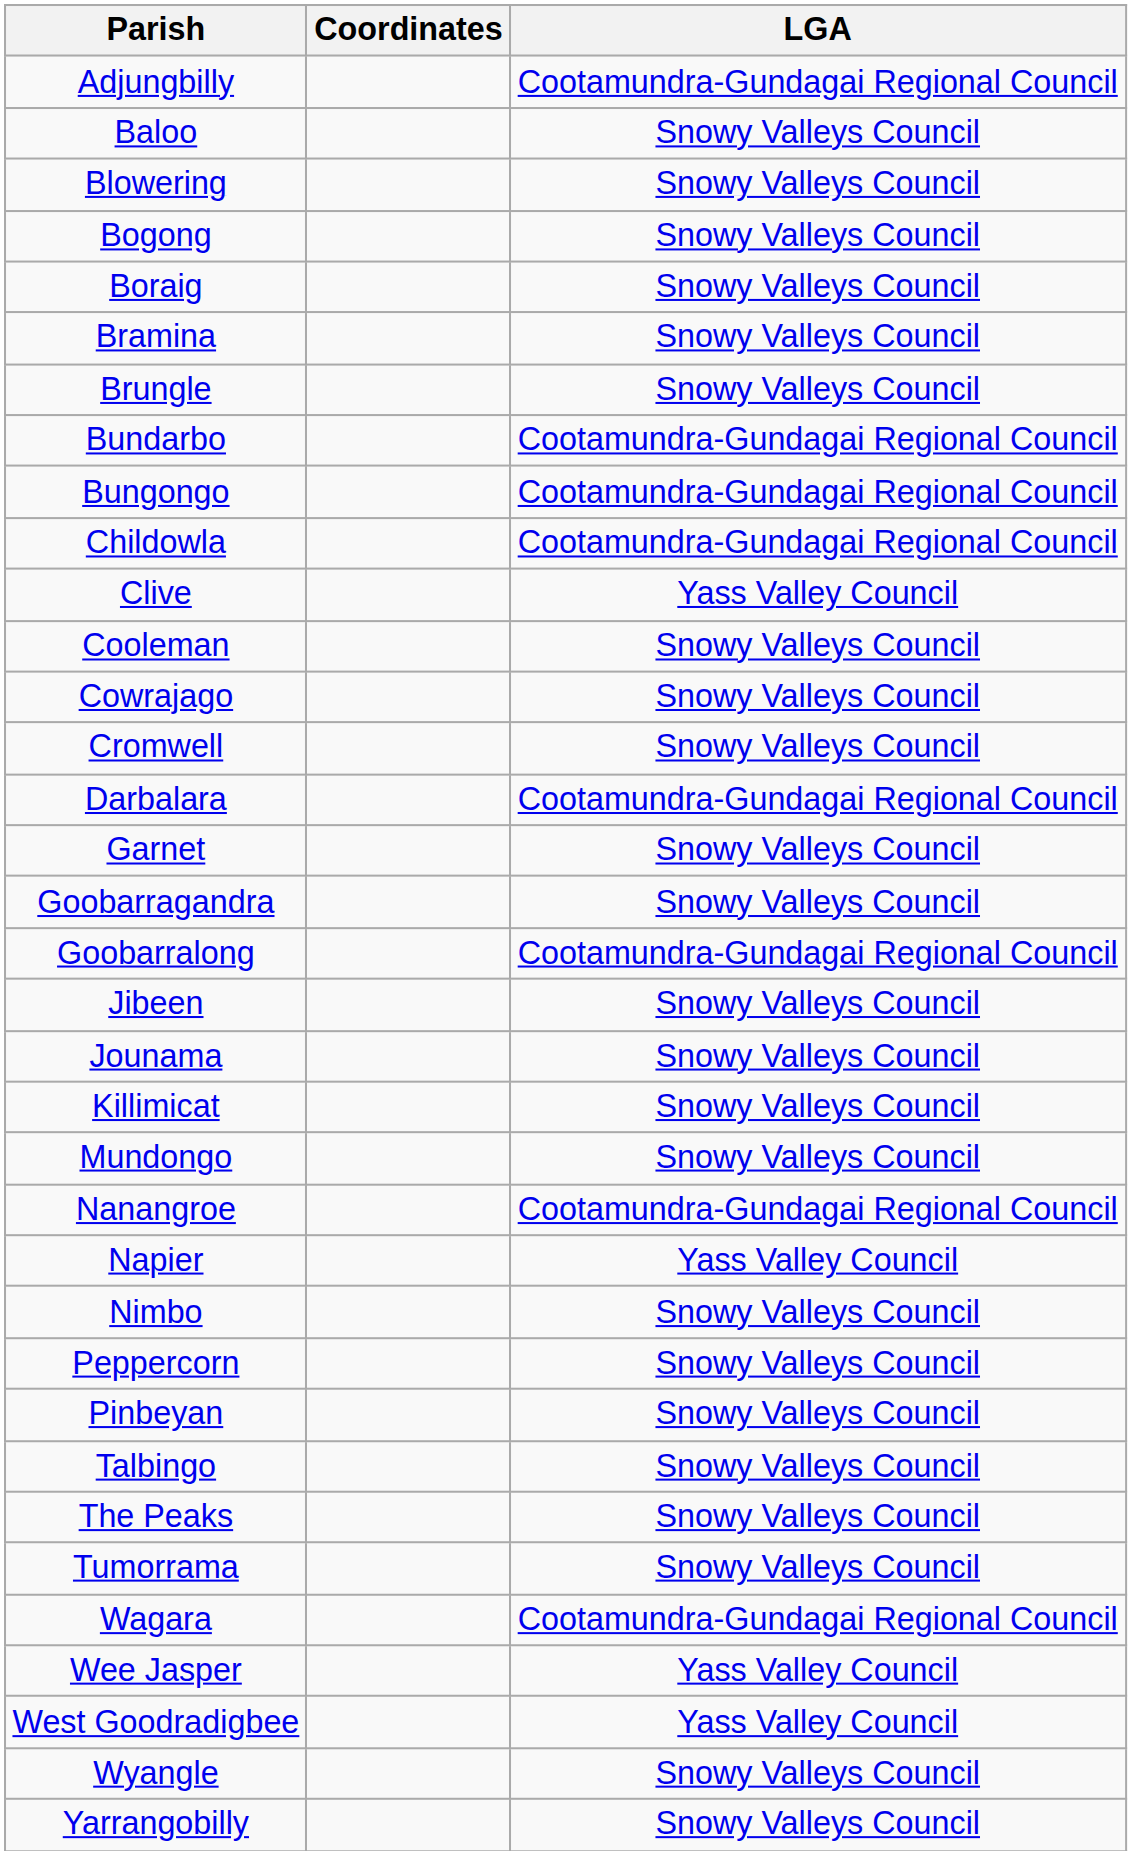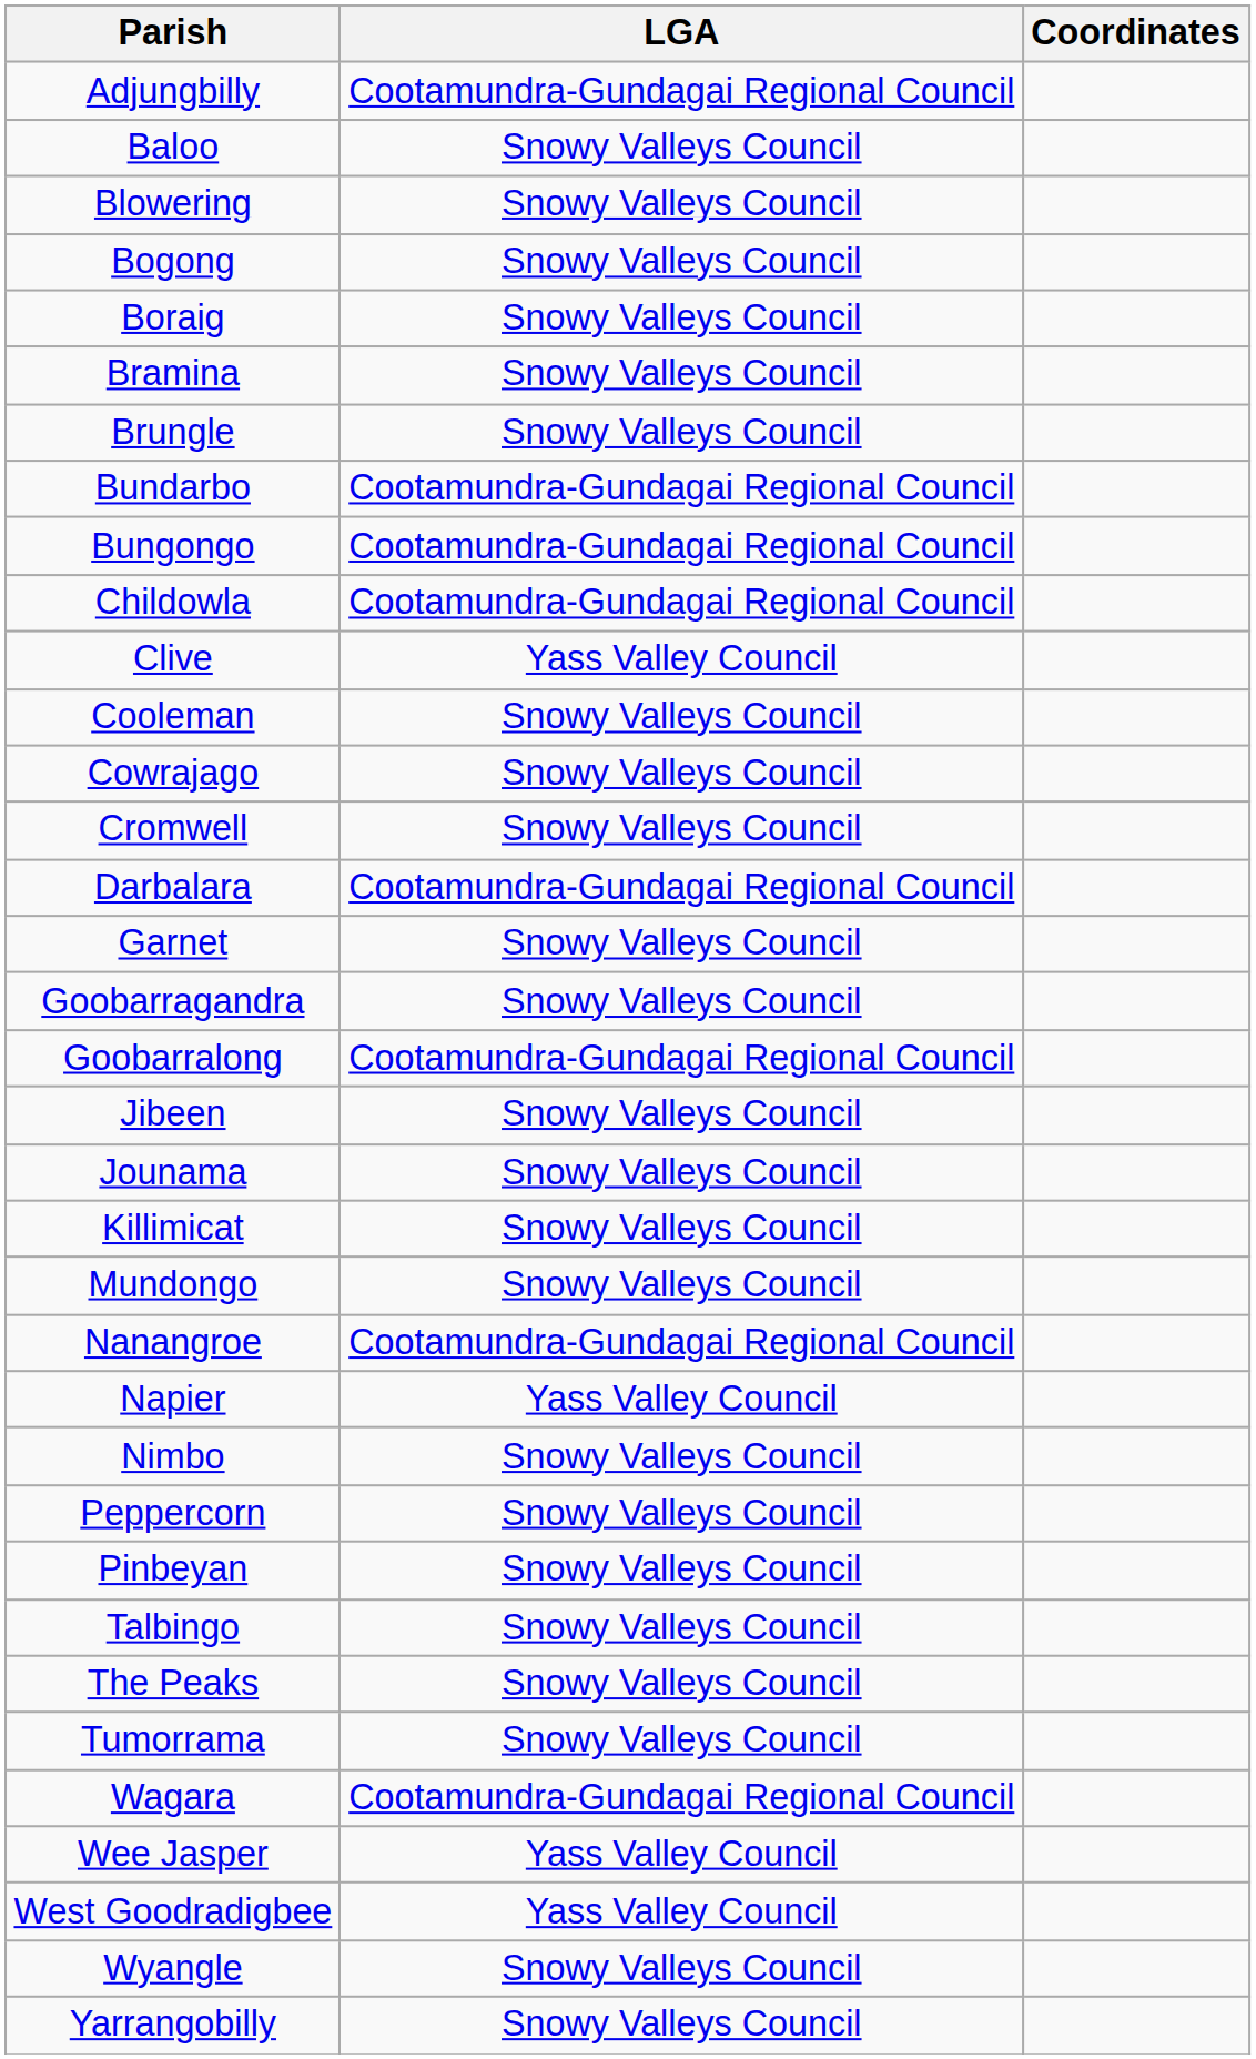 <table class="wikitable" style="text-align:center">
 <tr>
 <th>Parish</th>
+<th>LGA</th>
 <th>Coordinates</th>
-<th>LGA</th>
 </tr>
 <tr>
 <td><a href='#'>Adjungbilly</a></td>
+<td><a href='#'>Cootamundra-Gundagai Regional Council</a></td>
 <td></td>
-<td><a href='#'>Cootamundra-Gundagai Regional Council</a></td>
 </tr>
 <tr>
 <td><a href='#'>Baloo</a></td>
+<td><a href='#'>Snowy Valleys Council</a></td>
 <td></td>
-<td><a href='#'>Snowy Valleys Council</a></td>
 </tr>
 <tr>
 <td><a href='#'>Blowering</a></td>
+<td><a href='#'>Snowy Valleys Council</a></td>
 <td></td>
-<td><a href='#'>Snowy Valleys Council</a></td>
 </tr>
 <tr>
 <td><a href='#'>Bogong</a></td>
+<td><a href='#'>Snowy Valleys Council</a></td>
 <td></td>
-<td><a href='#'>Snowy Valleys Council</a></td>
 </tr>
 <tr>
 <td><a href='#'>Boraig</a></td>
+<td><a href='#'>Snowy Valleys Council</a></td>
 <td></td>
-<td><a href='#'>Snowy Valleys Council</a></td>
 </tr>
 <tr>
 <td><a href='#'>Bramina</a></td>
+<td><a href='#'>Snowy Valleys Council</a></td>
 <td></td>
-<td><a href='#'>Snowy Valleys Council</a></td>
 </tr>
 <tr>
 <td><a href='#'>Brungle</a></td>
+<td><a href='#'>Snowy Valleys Council</a></td>
 <td></td>
-<td><a href='#'>Snowy Valleys Council</a></td>
 </tr>
 <tr>
 <td><a href='#'>Bundarbo</a></td>
+<td><a href='#'>Cootamundra-Gundagai Regional Council</a></td>
 <td></td>
-<td><a href='#'>Cootamundra-Gundagai Regional Council</a></td>
 </tr>
 <tr>
 <td><a href='#'>Bungongo</a></td>
+<td><a href='#'>Cootamundra-Gundagai Regional Council</a></td>
 <td></td>
-<td><a href='#'>Cootamundra-Gundagai Regional Council</a></td>
 </tr>
 <tr>
 <td><a href='#'>Childowla</a></td>
+<td><a href='#'>Cootamundra-Gundagai Regional Council</a></td>
 <td></td>
-<td><a href='#'>Cootamundra-Gundagai Regional Council</a></td>
 </tr>
 <tr>
 <td><a href='#'>Clive</a></td>
+<td><a href='#'>Yass Valley Council</a></td>
 <td></td>
-<td><a href='#'>Yass Valley Council</a></td>
 </tr>
 <tr>
 <td><a href='#'>Cooleman</a></td>
+<td><a href='#'>Snowy Valleys Council</a></td>
 <td></td>
-<td><a href='#'>Snowy Valleys Council</a></td>
 </tr>
 <tr>
 <td><a href='#'>Cowrajago</a></td>
+<td><a href='#'>Snowy Valleys Council</a></td>
 <td></td>
-<td><a href='#'>Snowy Valleys Council</a></td>
 </tr>
 <tr>
 <td><a href='#'>Cromwell</a></td>
+<td><a href='#'>Snowy Valleys Council</a></td>
 <td></td>
-<td><a href='#'>Snowy Valleys Council</a></td>
 </tr>
 <tr>
 <td><a href='#'>Darbalara</a></td>
+<td><a href='#'>Cootamundra-Gundagai Regional Council</a></td>
 <td></td>
-<td><a href='#'>Cootamundra-Gundagai Regional Council</a></td>
 </tr>
 <tr>
 <td><a href='#'>Garnet</a></td>
+<td><a href='#'>Snowy Valleys Council</a></td>
 <td></td>
-<td><a href='#'>Snowy Valleys Council</a></td>
 </tr>
 <tr>
 <td><a href='#'>Goobarragandra</a></td>
+<td><a href='#'>Snowy Valleys Council</a></td>
 <td></td>
-<td><a href='#'>Snowy Valleys Council</a></td>
 </tr>
 <tr>
 <td><a href='#'>Goobarralong</a></td>
+<td><a href='#'>Cootamundra-Gundagai Regional Council</a></td>
 <td></td>
-<td><a href='#'>Cootamundra-Gundagai Regional Council</a></td>
 </tr>
 <tr>
 <td><a href='#'>Jibeen</a></td>
+<td><a href='#'>Snowy Valleys Council</a></td>
 <td></td>
-<td><a href='#'>Snowy Valleys Council</a></td>
 </tr>
 <tr>
 <td><a href='#'>Jounama</a></td>
+<td><a href='#'>Snowy Valleys Council</a></td>
 <td></td>
-<td><a href='#'>Snowy Valleys Council</a></td>
 </tr>
 <tr>
 <td><a href='#'>Killimicat</a></td>
+<td><a href='#'>Snowy Valleys Council</a></td>
 <td></td>
-<td><a href='#'>Snowy Valleys Council</a></td>
 </tr>
 <tr>
 <td><a href='#'>Mundongo</a></td>
+<td><a href='#'>Snowy Valleys Council</a></td>
 <td></td>
-<td><a href='#'>Snowy Valleys Council</a></td>
 </tr>
 <tr>
 <td><a href='#'>Nanangroe</a></td>
+<td><a href='#'>Cootamundra-Gundagai Regional Council</a></td>
 <td></td>
-<td><a href='#'>Cootamundra-Gundagai Regional Council</a></td>
 </tr>
 <tr>
 <td><a href='#'>Napier</a></td>
+<td><a href='#'>Yass Valley Council</a></td>
 <td></td>
-<td><a href='#'>Yass Valley Council</a></td>
 </tr>
 <tr>
 <td><a href='#'>Nimbo</a></td>
+<td><a href='#'>Snowy Valleys Council</a></td>
 <td></td>
-<td><a href='#'>Snowy Valleys Council</a></td>
 </tr>
 <tr>
 <td><a href='#'>Peppercorn</a></td>
+<td><a href='#'>Snowy Valleys Council</a></td>
 <td></td>
-<td><a href='#'>Snowy Valleys Council</a></td>
 </tr>
 <tr>
 <td><a href='#'>Pinbeyan</a></td>
+<td><a href='#'>Snowy Valleys Council</a></td>
 <td></td>
-<td><a href='#'>Snowy Valleys Council</a></td>
 </tr>
 <tr>
 <td><a href='#'>Talbingo</a></td>
+<td><a href='#'>Snowy Valleys Council</a></td>
 <td></td>
-<td><a href='#'>Snowy Valleys Council</a></td>
 </tr>
 <tr>
 <td><a href='#'>The Peaks</a></td>
+<td><a href='#'>Snowy Valleys Council</a></td>
 <td></td>
-<td><a href='#'>Snowy Valleys Council</a></td>
 </tr>
 <tr>
 <td><a href='#'>Tumorrama</a></td>
+<td><a href='#'>Snowy Valleys Council</a></td>
 <td></td>
-<td><a href='#'>Snowy Valleys Council</a></td>
 </tr>
 <tr>
 <td><a href='#'>Wagara</a></td>
+<td><a href='#'>Cootamundra-Gundagai Regional Council</a></td>
 <td></td>
-<td><a href='#'>Cootamundra-Gundagai Regional Council</a></td>
 </tr>
 <tr>
 <td><a href='#'>Wee Jasper</a></td>
+<td><a href='#'>Yass Valley Council</a></td>
 <td></td>
-<td><a href='#'>Yass Valley Council</a></td>
 </tr>
 <tr>
 <td><a href='#'>West Goodradigbee</a></td>
+<td><a href='#'>Yass Valley Council</a></td>
 <td></td>
-<td><a href='#'>Yass Valley Council</a></td>
 </tr>
 <tr>
 <td><a href='#'>Wyangle</a></td>
+<td><a href='#'>Snowy Valleys Council</a></td>
 <td></td>
-<td><a href='#'>Snowy Valleys Council</a></td>
 </tr>
 <tr>
 <td><a href='#'>Yarrangobilly</a></td>
+<td><a href='#'>Snowy Valleys Council</a></td>
 <td></td>
-<td><a href='#'>Snowy Valleys Council</a></td>
 </tr>
 </table>
